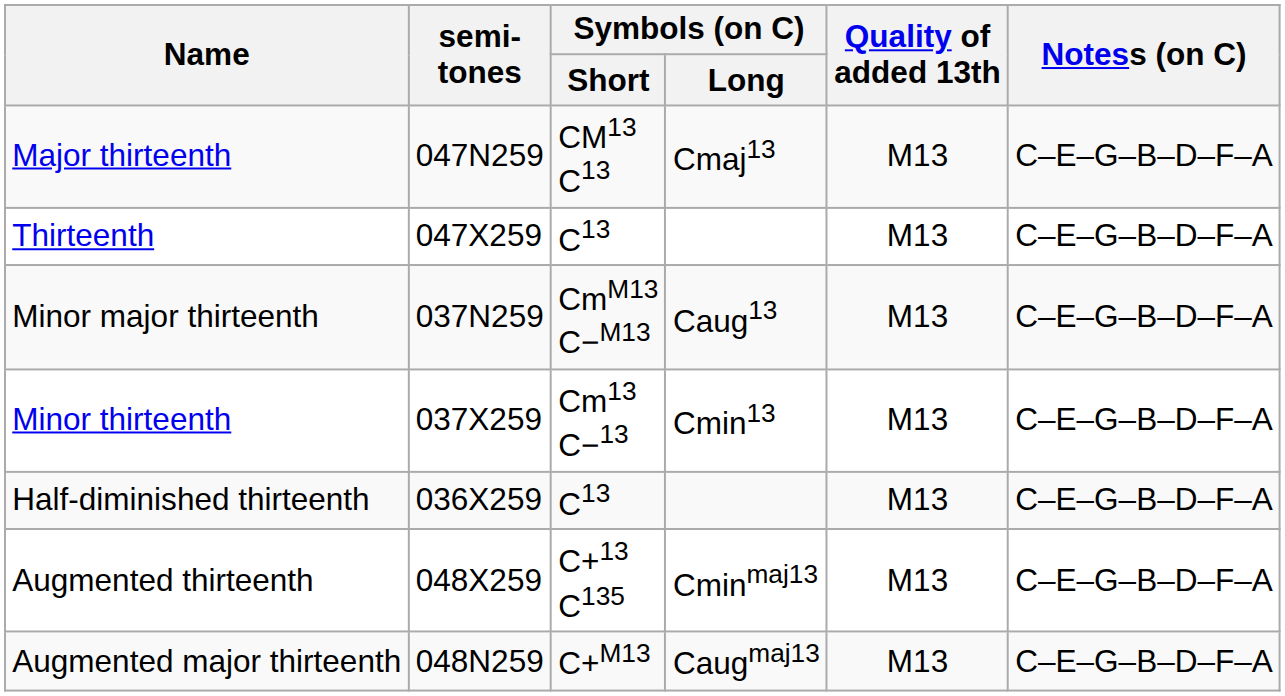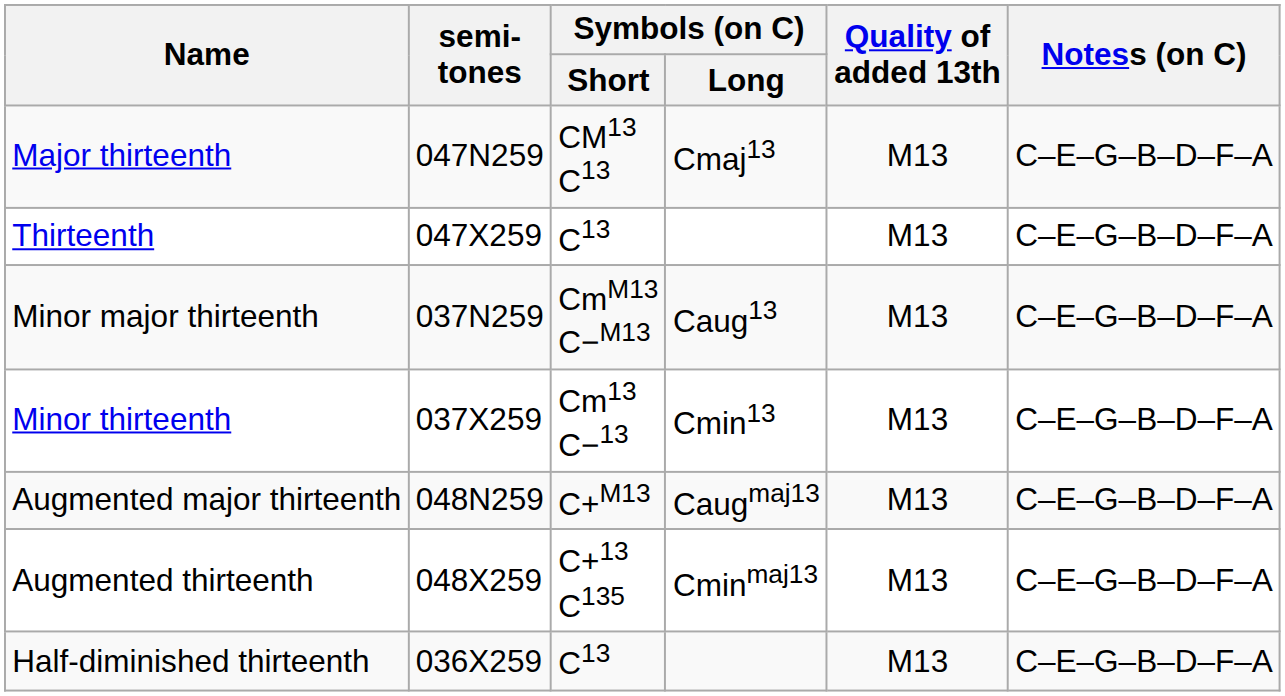 <table class="wikitable">
 <tr>
 <th rowspan=2>Name</th>
 <th rowspan="2">semi-<br>tones</th>
 <th colspan=2>Symbols (on C)</th>
 <th rowspan=2><a href='#'>Quality</a> of<br>added 13th</th>
 <th rowspan=2><a href='#'>Notes</a>s (on C)</th>
 </tr>
 <tr>
 <th>Short</th>
 <th>Long</th>
 </tr>
 <tr>
 <td><a href='#'>Major thirteenth</a></td>
 <td>047N259</td>
 <td>CM<sup>13</sup> <br>C<sup>13</sup></td>
 <td>Cmaj<sup>13</sup></td>
 <td style="text-align: center;">M13</td>
 <td>C–E–G–B–D–F–A</td>
 </tr>
 <tr bgcolor="White">
 <td><a href='#'>Thirteenth</a></td>
 <td>047X259</td>
 <td>C<sup>13</sup></td>
 <td></td>
 <td style="text-align: center;">M13</td>
 <td>C–E–G–B–D–F–A</td>
 </tr>
 <tr>
 <td>Minor major thirteenth</td>
 <td>037N259</td>
 <td>Cm<sup>M13</sup> <br>C−<sup>M13</sup></td>
 <td>Caug<sup>13</sup></td>
 <td style="text-align: center;">M13</td>
 <td>C–E–G–B–D–F–A</td>
 </tr>
 <tr bgcolor="White">
 <td><a href='#'>Minor thirteenth</a></td>
 <td>037X259</td>
 <td>Cm<sup>13</sup> <br>C−<sup>13</sup></td>
 <td>Cmin<sup>13</sup></td>
 <td style="text-align: center;">M13</td>
 <td>C–E–G–B–D–F–A</td>
 </tr>
 <tr>
-<td>Half-diminished thirteenth</td>
-<td>036X259</td>
-<td>C<sup>13</sup></td>
-<td></td>
+<td>Augmented major thirteenth</td>
+<td>048N259</td>
+<td>C+<sup>M13</sup></td>
+<td>Caug<sup>maj13</sup></td>
 <td style="text-align: center;">M13</td>
 <td>C–E–G–B–D–F–A</td>
 </tr>
 <tr bgcolor="White">
 <td>Augmented thirteenth</td>
 <td>048X259</td>
 <td>C+<sup>13</sup> <br>C<sup>135</sup></td>
 <td>Cmin<sup>maj13</sup></td>
 <td style="text-align: center;">M13</td>
 <td>C–E–G–B–D–F–A</td>
 </tr>
 <tr>
-<td>Augmented major thirteenth</td>
-<td>048N259</td>
-<td>C+<sup>M13</sup></td>
-<td>Caug<sup>maj13</sup></td>
+<td>Half-diminished thirteenth</td>
+<td>036X259</td>
+<td>C<sup>13</sup></td>
+<td></td>
 <td style="text-align: center;">M13</td>
 <td>C–E–G–B–D–F–A</td>
 </tr>
 </table>
